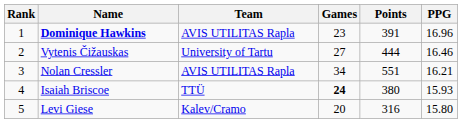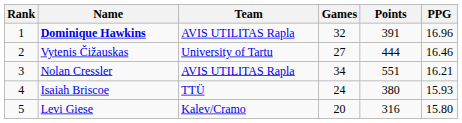 <table class="wikitable sortable" style="text-align: center">
 <tr>
 <th>Rank</th>
 <th width=180>Name</th>
 <th width=180>Team</th>
 <th>Games</th>
 <th width=75>Points</th>
 <th width=40>PPG</th>
 </tr>
 <tr>
 <td>1</td>
 <td align=left> <strong><a href='#'>Dominique Hawkins</a></strong></td>
 <td align=left><a href='#'>AVIS UTILITAS Rapla</a></td>
-<td>23</td>
+<td>32</td>
 <td>391</td>
 <td>16.96</td>
 </tr>
 <tr>
 <td>2</td>
 <td align=left> <a href='#'>Vytenis Čižauskas</a></td>
 <td align=left><a href='#'>University of Tartu</a></td>
 <td>27</td>
 <td>444</td>
 <td>16.46</td>
 </tr>
 <tr>
 <td>3</td>
 <td align=left> <a href='#'>Nolan Cressler</a></td>
 <td align=left><a href='#'>AVIS UTILITAS Rapla</a></td>
 <td>34</td>
 <td>551</td>
 <td>16.21</td>
 </tr>
 <tr>
 <td>4</td>
 <td align=left> <a href='#'>Isaiah Briscoe</a></td>
 <td align=left><a href='#'>TTÜ</a></td>
-<td><strong>24</strong></td>
+<td>24</td>
 <td>380</td>
 <td>15.93</td>
 </tr>
 <tr>
 <td>5</td>
 <td align=left> <a href='#'>Levi Giese</a></td>
 <td align=left><a href='#'>Kalev/Cramo</a></td>
 <td>20</td>
 <td>316</td>
 <td>15.80</td>
 </tr>
 </table>
